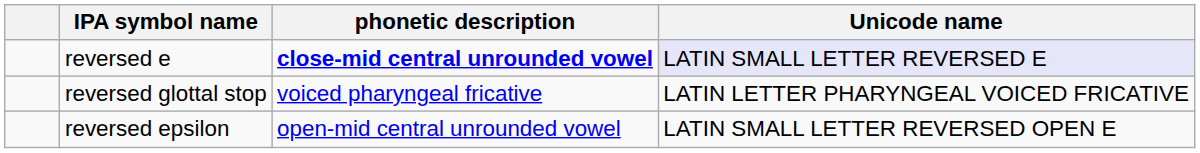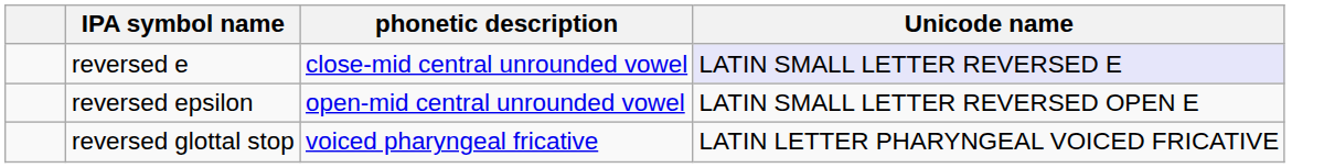 <table class="wikitable">
 <tr>
 <th style="width:2em;"></th>
 <th>IPA symbol name</th>
 <th>phonetic description</th>
 <th>Unicode name</th>
 </tr>
 <tr>
 <td style="text-align:center;"></td>
 <td>reversed e</td>
-<td><strong><a href='#'>close-mid central unrounded vowel</a></strong></td>
+<td><a href='#'>close-mid central unrounded vowel</a></td>
 <td style="background: lavender;">LATIN SMALL LETTER REVERSED E</td>
+</tr>
+<tr>
+<td style="text-align:center;"></td>
+<td>reversed epsilon</td>
+<td><a href='#'>open-mid central unrounded vowel</a></td>
+<td>LATIN SMALL LETTER REVERSED OPEN E</td>
 </tr>
 <tr>
 <td style="text-align:center;"></td>
 <td>reversed glottal stop </td>
 <td><a href='#'>voiced pharyngeal fricative</a></td>
 <td>LATIN LETTER PHARYNGEAL VOICED FRICATIVE</td>
 </tr>
-<tr>
-<td style="text-align:center;"></td>
-<td>reversed epsilon</td>
-<td><a href='#'>open-mid central unrounded vowel</a></td>
-<td>LATIN SMALL LETTER REVERSED OPEN E</td>
-</tr>
 </table>
